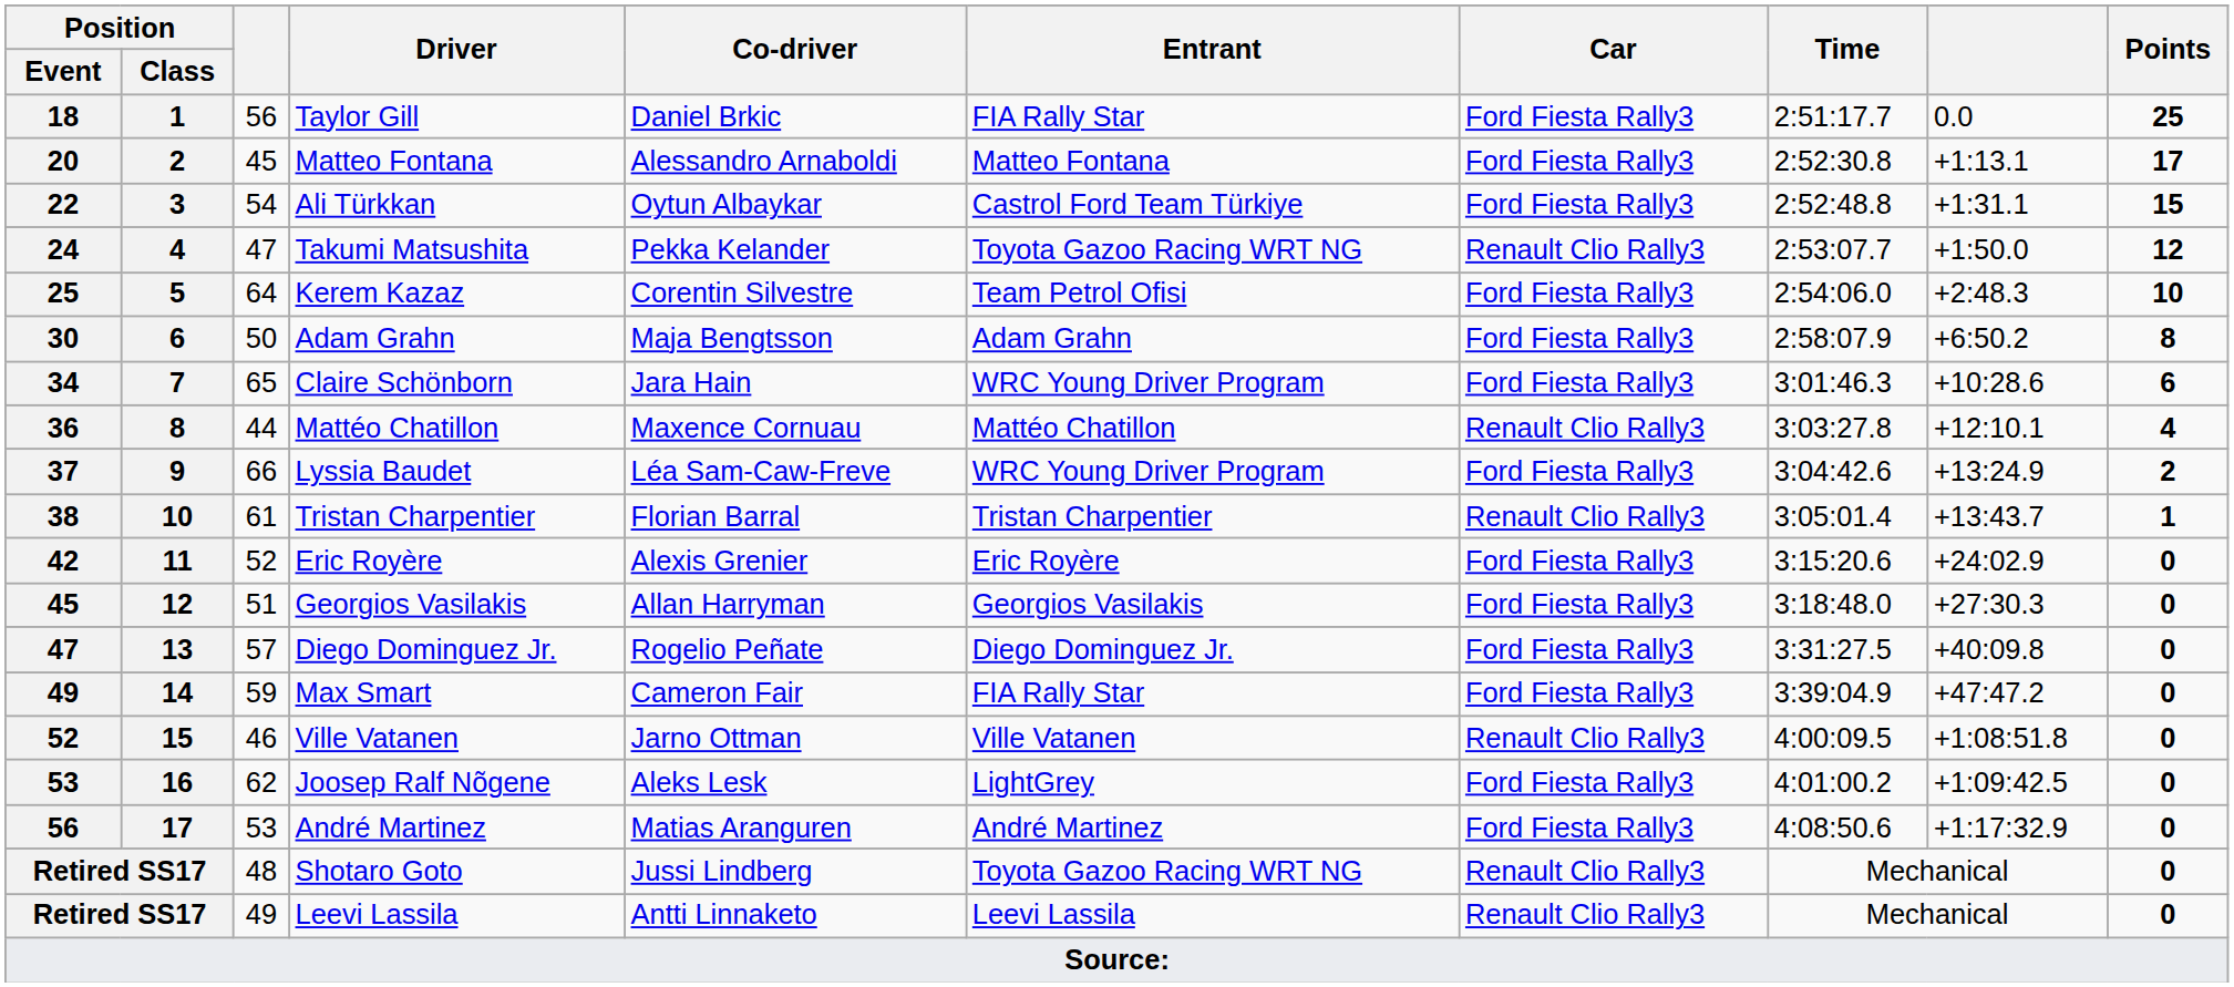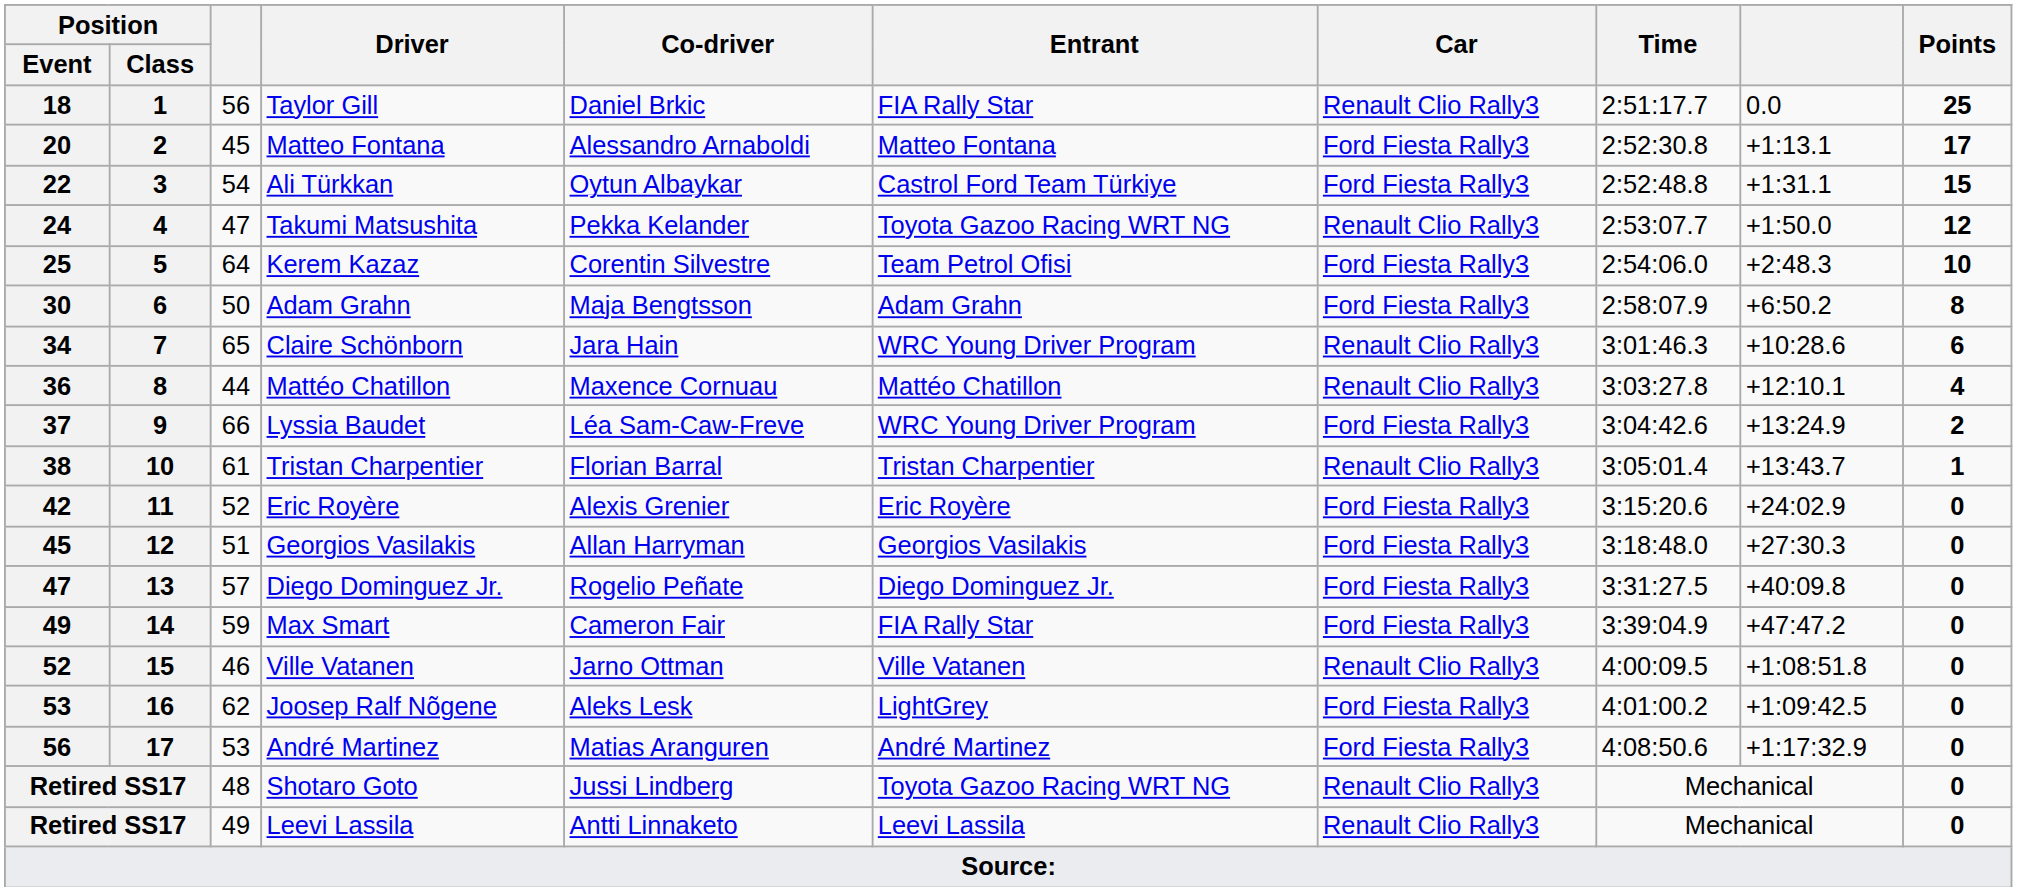 <table class="wikitable" width=85% style="font-size: 85%;">
 <tr>
 <th colspan="2">Position</th>
 <th rowspan="2"></th>
 <th rowspan="2">Driver</th>
 <th rowspan="2">Co-driver</th>
 <th rowspan="2">Entrant</th>
 <th rowspan="2">Car</th>
 <th rowspan="2">Time</th>
 <th rowspan="2"></th>
 <th rowspan="2">Points</th>
 </tr>
 <tr>
 <th>Event</th>
 <th>Class</th>
 </tr>
 <tr>
 <th>18</th>
 <th>1</th>
 <td align="center">56</td>
 <td><a href='#'>Taylor Gill</a></td>
 <td><a href='#'>Daniel Brkic</a></td>
 <td><a href='#'>FIA Rally Star</a></td>
-<td><a href='#'>Ford Fiesta Rally3</a></td>
+<td><a href='#'>Renault Clio Rally3</a></td>
 <td>2:51:17.7</td>
 <td>0.0</td>
 <td align="center"><strong>25</strong></td>
 </tr>
 <tr>
 <th>20</th>
 <th>2</th>
 <td align="center">45</td>
 <td><a href='#'>Matteo Fontana</a></td>
 <td><a href='#'>Alessandro Arnaboldi</a></td>
 <td><a href='#'>Matteo Fontana</a></td>
 <td><a href='#'>Ford Fiesta Rally3</a></td>
 <td>2:52:30.8</td>
 <td>+1:13.1</td>
 <td align="center"><strong>17</strong></td>
 </tr>
 <tr>
 <th>22</th>
 <th>3</th>
 <td align="center">54</td>
 <td><a href='#'>Ali Türkkan</a></td>
 <td><a href='#'>Oytun Albaykar</a></td>
 <td><a href='#'>Castrol Ford Team Türkiye</a></td>
 <td><a href='#'>Ford Fiesta Rally3</a></td>
 <td>2:52:48.8</td>
 <td>+1:31.1</td>
 <td align="center"><strong>15</strong></td>
 </tr>
 <tr>
 <th>24</th>
 <th>4</th>
 <td align="center">47</td>
 <td><a href='#'>Takumi Matsushita</a></td>
 <td><a href='#'>Pekka Kelander</a></td>
 <td><a href='#'>Toyota Gazoo Racing WRT NG</a></td>
 <td><a href='#'>Renault Clio Rally3</a></td>
 <td>2:53:07.7</td>
 <td>+1:50.0</td>
 <td align="center"><strong>12</strong></td>
 </tr>
 <tr>
 <th>25</th>
 <th>5</th>
 <td align="center">64</td>
 <td><a href='#'>Kerem Kazaz</a></td>
 <td><a href='#'>Corentin Silvestre</a></td>
 <td><a href='#'>Team Petrol Ofisi</a></td>
 <td><a href='#'>Ford Fiesta Rally3</a></td>
 <td>2:54:06.0</td>
 <td>+2:48.3</td>
 <td align="center"><strong>10</strong></td>
 </tr>
 <tr>
 <th>30</th>
 <th>6</th>
 <td align="center">50</td>
 <td><a href='#'>Adam Grahn</a></td>
 <td><a href='#'>Maja Bengtsson</a></td>
 <td><a href='#'>Adam Grahn</a></td>
 <td><a href='#'>Ford Fiesta Rally3</a></td>
 <td>2:58:07.9</td>
 <td>+6:50.2</td>
 <td align="center"><strong>8</strong></td>
 </tr>
 <tr>
 <th>34</th>
 <th>7</th>
 <td align="center">65</td>
 <td><a href='#'>Claire Schönborn</a></td>
 <td><a href='#'>Jara Hain</a></td>
 <td><a href='#'>WRC Young Driver Program</a></td>
-<td><a href='#'>Ford Fiesta Rally3</a></td>
+<td><a href='#'>Renault Clio Rally3</a></td>
 <td>3:01:46.3</td>
 <td>+10:28.6</td>
 <td align="center"><strong>6</strong></td>
 </tr>
 <tr>
 <th>36</th>
 <th>8</th>
 <td align="center">44</td>
 <td><a href='#'>Mattéo Chatillon</a></td>
 <td><a href='#'>Maxence Cornuau</a></td>
 <td><a href='#'>Mattéo Chatillon</a></td>
 <td><a href='#'>Renault Clio Rally3</a></td>
 <td>3:03:27.8</td>
 <td>+12:10.1</td>
 <td align="center"><strong>4</strong></td>
 </tr>
 <tr>
 <th>37</th>
 <th>9</th>
 <td align="center">66</td>
 <td><a href='#'>Lyssia Baudet</a></td>
 <td><a href='#'>Léa Sam-Caw-Freve</a></td>
 <td><a href='#'>WRC Young Driver Program</a></td>
 <td><a href='#'>Ford Fiesta Rally3</a></td>
 <td>3:04:42.6</td>
 <td>+13:24.9</td>
 <td align="center"><strong>2</strong></td>
 </tr>
 <tr>
 <th>38</th>
 <th>10</th>
 <td align="center">61</td>
 <td><a href='#'>Tristan Charpentier</a></td>
 <td><a href='#'>Florian Barral</a></td>
 <td><a href='#'>Tristan Charpentier</a></td>
 <td><a href='#'>Renault Clio Rally3</a></td>
 <td>3:05:01.4</td>
 <td>+13:43.7</td>
 <td align="center"><strong>1</strong></td>
 </tr>
 <tr>
 <th>42</th>
 <th>11</th>
 <td align="center">52</td>
 <td><a href='#'>Eric Royère</a></td>
 <td><a href='#'>Alexis Grenier</a></td>
 <td><a href='#'>Eric Royère</a></td>
 <td><a href='#'>Ford Fiesta Rally3</a></td>
 <td>3:15:20.6</td>
 <td>+24:02.9</td>
 <td align="center"><strong>0</strong></td>
 </tr>
 <tr>
 <th>45</th>
 <th>12</th>
 <td align="center">51</td>
 <td><a href='#'>Georgios Vasilakis</a></td>
 <td><a href='#'>Allan Harryman</a></td>
 <td><a href='#'>Georgios Vasilakis</a></td>
 <td><a href='#'>Ford Fiesta Rally3</a></td>
 <td>3:18:48.0</td>
 <td>+27:30.3</td>
 <td align="center"><strong>0</strong></td>
 </tr>
 <tr>
 <th>47</th>
 <th>13</th>
 <td align="center">57</td>
 <td><a href='#'>Diego Dominguez Jr.</a></td>
 <td><a href='#'>Rogelio Peñate</a></td>
 <td><a href='#'>Diego Dominguez Jr.</a></td>
 <td><a href='#'>Ford Fiesta Rally3</a></td>
 <td>3:31:27.5</td>
 <td>+40:09.8</td>
 <td align="center"><strong>0</strong></td>
 </tr>
 <tr>
 <th>49</th>
 <th>14</th>
 <td align="center">59</td>
 <td><a href='#'>Max Smart</a></td>
 <td><a href='#'>Cameron Fair</a></td>
 <td><a href='#'>FIA Rally Star</a></td>
 <td><a href='#'>Ford Fiesta Rally3</a></td>
 <td>3:39:04.9</td>
 <td>+47:47.2</td>
 <td align="center"><strong>0</strong></td>
 </tr>
 <tr>
 <th>52</th>
 <th>15</th>
 <td align="center">46</td>
 <td><a href='#'>Ville Vatanen</a></td>
 <td><a href='#'>Jarno Ottman</a></td>
 <td><a href='#'>Ville Vatanen</a></td>
 <td><a href='#'>Renault Clio Rally3</a></td>
 <td>4:00:09.5</td>
 <td>+1:08:51.8</td>
 <td align="center"><strong>0</strong></td>
 </tr>
 <tr>
 <th>53</th>
 <th>16</th>
 <td align="center">62</td>
 <td><a href='#'>Joosep Ralf Nõgene</a></td>
 <td><a href='#'>Aleks Lesk</a></td>
 <td><a href='#'>LightGrey</a></td>
 <td><a href='#'>Ford Fiesta Rally3</a></td>
 <td>4:01:00.2</td>
 <td>+1:09:42.5</td>
 <td align="center"><strong>0</strong></td>
 </tr>
 <tr>
 <th>56</th>
 <th>17</th>
 <td align="center">53</td>
 <td><a href='#'>André Martinez</a></td>
 <td><a href='#'>Matias Aranguren</a></td>
 <td><a href='#'>André Martinez</a></td>
 <td><a href='#'>Ford Fiesta Rally3</a></td>
 <td>4:08:50.6</td>
 <td>+1:17:32.9</td>
 <td align="center"><strong>0</strong></td>
 </tr>
 <tr>
 <th colspan="2">Retired SS17</th>
 <td align="center">48</td>
 <td><a href='#'>Shotaro Goto</a></td>
 <td><a href='#'>Jussi Lindberg</a></td>
 <td><a href='#'>Toyota Gazoo Racing WRT NG</a></td>
 <td><a href='#'>Renault Clio Rally3</a></td>
 <td align="center" colspan="2">Mechanical</td>
 <td align="center"><strong>0</strong></td>
 </tr>
 <tr>
 <th colspan="2">Retired SS17</th>
 <td align="center">49</td>
 <td><a href='#'>Leevi Lassila</a></td>
 <td><a href='#'>Antti Linnaketo</a></td>
 <td><a href='#'>Leevi Lassila</a></td>
 <td><a href='#'>Renault Clio Rally3</a></td>
 <td align="center" colspan="2">Mechanical</td>
 <td align="center"><strong>0</strong></td>
 </tr>
 <tr>
 <td style="background-color:#EAECF0; text-align:center" colspan="11"><strong>Source:</strong></td>
 </tr>
 </table>
